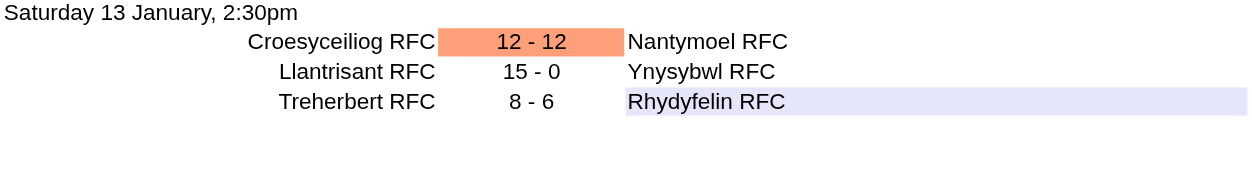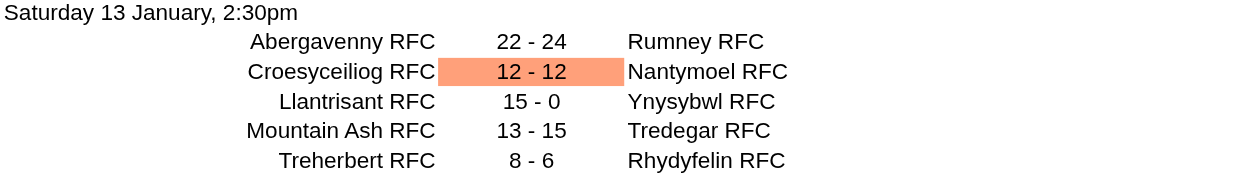 <table style="width:70%;" cellspacing="1">
 <tr>
 <th width=35%></th>
 <th width=15%></th>
 <th></th>
 </tr>
 <tr>
 <td>Saturday 13 January, 2:30pm</td>
+</tr>
+<tr>
+<td align=right>Abergavenny RFC</td>
+<td align=center>22 - 24</td>
+<td>Rumney RFC</td>
 </tr>
 <tr>
 <td align=right>Croesyceiliog RFC</td>
 <td align=center style="background: lightsalmon;">12 - 12</td>
 <td>Nantymoel RFC</td>
 </tr>
 <tr>
 <td align=right>Llantrisant RFC</td>
 <td align=center>15 - 0</td>
 <td>Ynysybwl RFC</td>
 </tr>
 <tr>
+<td align=right>Mountain Ash RFC</td>
+<td align=center>13 - 15</td>
+<td>Tredegar RFC</td>
+</tr>
+<tr>
 <td align=right>Treherbert RFC</td>
 <td align=center>8 - 6</td>
-<td style="background: lavender;">Rhydyfelin RFC</td>
+<td>Rhydyfelin RFC</td>
 </tr>
 </table>
